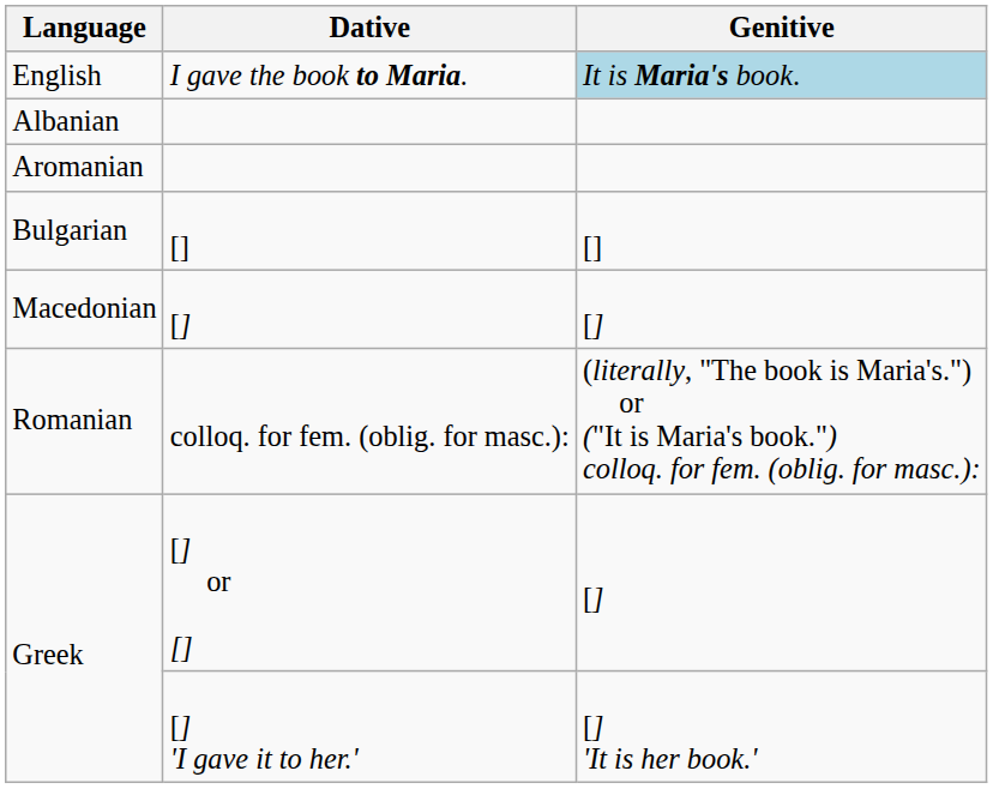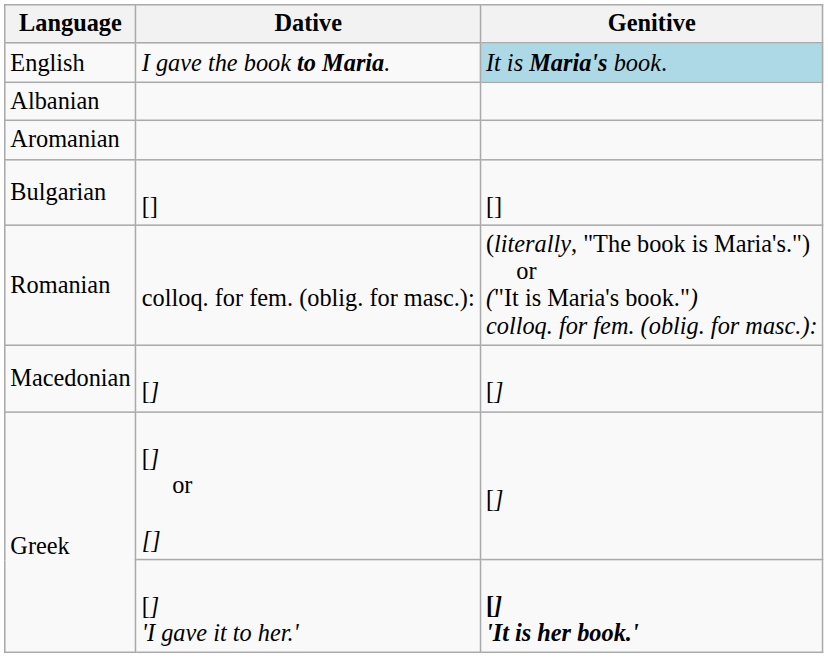 <table class="wikitable">
 <tr>
 <th>Language</th>
 <th>Dative</th>
 <th>Genitive</th>
 </tr>
 <tr>
 <td>English</td>
 <td><em>I gave the book <strong>to Maria</strong>. </em></td>
 <td style="background: lightblue;"><em>It is <strong>Maria's</strong> book</em>.</td>
 </tr>
 <tr>
 <td>Albanian</td>
 <td><em></em></td>
 <td><em></em></td>
 </tr>
 <tr>
 <td>Aromanian</td>
 <td><em> </em></td>
 <td><em></em></td>
 </tr>
 <tr>
 <td>Bulgarian</td>
 <td><br>[<em></em>]</td>
 <td><br>[<em></em>]</td>
 </tr>
 <tr>
+<td>Romanian</td>
+<td><em></em><br>colloq. for fem. (oblig. for masc.):<br><em></em></td>
+<td><em></em> (<em>literally</em>, "The book is Maria's.")<br><em>     </em>or<em><br>  (</em>"It is Maria's book."<em>)<br>colloq. for fem. (oblig. for masc.):<br></em><em></td>
+</tr>
+<tr>
 <td>Macedonian</td>
 <td><br>[</em><em>]</td>
 <td><br>[</em><em>]</td>
-</tr>
-<tr>
-<td>Romanian</td>
-<td><em></em><br>colloq. for fem. (oblig. for masc.):<br><em></em></td>
-<td><em></em> (<em>literally</em>, "The book is Maria's.")<br><em>     </em>or<em><br>  (</em>"It is Maria's book."<em>)<br>colloq. for fem. (oblig. for masc.):<br></em><em></td>
 </tr>
 <tr>
 <td rowspan="2"><br>Greek</td>
 <td><br>[</em><em>]<br>     </em>or<em><br><br>[</em><em>]</td>
 <td><br>[</em><em>]</td>
 </tr>
 <tr>
 <td><br>[</em><em>]<br>'I gave it to her.'</td>
-<td><br>[</em><em>]<br>'It is her book.'<br></td>
+<td><strong><br>[</em><em>]<br>'It is her book.'<br></strong></td>
 </tr>
 </table>
